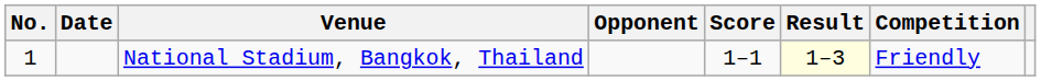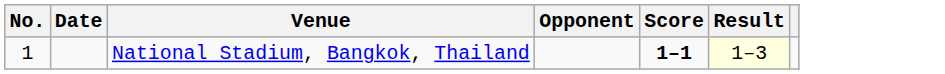 <table class="wikitable sortable">
 <tr>
 <th scope=col>No.</th>
 <th scope=col>Date</th>
 <th scope=col>Venue</th>
 <th scope=col>Opponent</th>
 <th scope=col>Score</th>
 <th scope=col>Result</th>
-<th scope=col>Competition</th>
 <th scope=col class="unsortable"></th>
 </tr>
 <tr>
 <td align="center">1</td>
 <td></td>
 <td><a href='#'>National Stadium</a>, <a href='#'>Bangkok</a>, <a href='#'>Thailand</a></td>
 <td></td>
-<td align="center">1–1</td>
+<td align="center"><strong>1–1</strong></td>
 <td align="center" style="background: lightyellow;">1–3</td>
-<td><a href='#'>Friendly</a></td>
 <td></td>
 </tr>
 </table>
